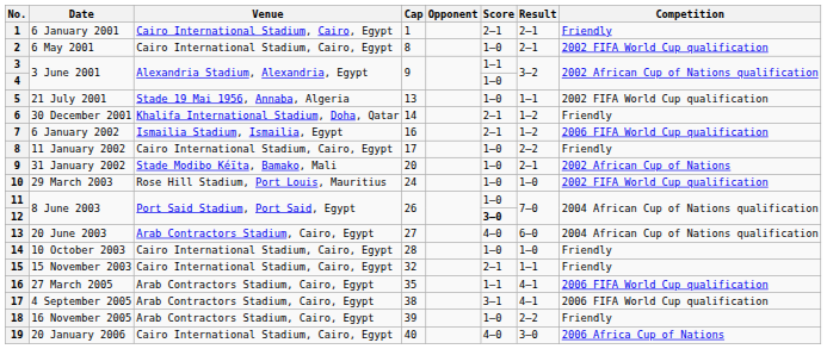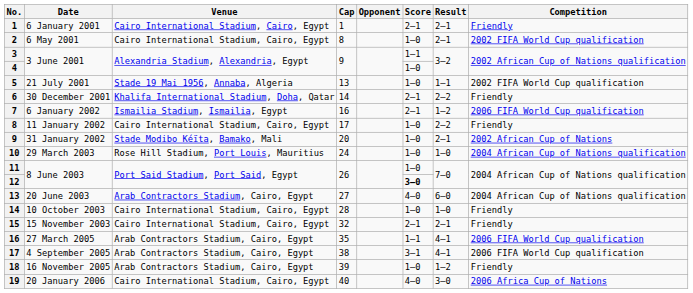 <table class="wikitable plainrowheaders sortable">
 <tr>
 <th scope="col">No.</th>
 <th scope="col" data-sort-type="date">Date</th>
 <th scope="col">Venue</th>
 <th scope="col">Cap</th>
 <th scope="col">Opponent</th>
 <th scope="col">Score</th>
 <th scope="col">Result</th>
 <th scope="col">Competition</th>
 </tr>
 <tr>
 <th scope=row>1</th>
 <td>6 January 2001</td>
 <td><a href='#'>Cairo International Stadium</a>, <a href='#'>Cairo</a>, Egypt</td>
 <td>1</td>
 <td></td>
 <td>2–1</td>
 <td>2–1</td>
 <td><a href='#'>Friendly</a></td>
 </tr>
 <tr>
 <th scope=row>2</th>
 <td>6 May 2001</td>
 <td>Cairo International Stadium, Cairo, Egypt</td>
 <td>8</td>
 <td></td>
 <td>1–0</td>
 <td>2–1</td>
 <td><a href='#'>2002 FIFA World Cup qualification</a></td>
 </tr>
 <tr>
 <th scope=row>3</th>
 <td rowspan=2>3 June 2001</td>
 <td rowspan=2><a href='#'>Alexandria Stadium</a>, <a href='#'>Alexandria</a>, Egypt</td>
 <td rowspan=2>9</td>
 <td rowspan=2></td>
 <td>1–1</td>
 <td rowspan=2>3–2</td>
 <td rowspan=2><a href='#'>2002 African Cup of Nations qualification</a></td>
 </tr>
 <tr>
 <th scope=row>4</th>
 <td>1–0</td>
 </tr>
 <tr>
 <th scope=row>5</th>
 <td>21 July 2001</td>
 <td><a href='#'>Stade 19 Mai 1956</a>, <a href='#'>Annaba</a>, Algeria</td>
 <td>13</td>
 <td></td>
 <td>1–0</td>
 <td>1–1</td>
 <td>2002 FIFA World Cup qualification</td>
 </tr>
 <tr>
 <th scope=row>6</th>
 <td>30 December 2001</td>
 <td><a href='#'>Khalifa International Stadium</a>, <a href='#'>Doha</a>, Qatar</td>
 <td>14</td>
 <td></td>
 <td>2–1</td>
-<td>1–2</td>
+<td>2–2</td>
 <td>Friendly</td>
 </tr>
 <tr>
 <th scope=row>7</th>
 <td>6 January 2002</td>
 <td><a href='#'>Ismailia Stadium</a>, <a href='#'>Ismailia</a>, Egypt</td>
 <td>16</td>
 <td></td>
 <td>2–1</td>
 <td>1–2</td>
 <td><a href='#'>2006 FIFA World Cup qualification</a></td>
 </tr>
 <tr>
 <th scope=row>8</th>
 <td>11 January 2002</td>
 <td>Cairo International Stadium, Cairo, Egypt</td>
 <td>17</td>
 <td></td>
 <td>1–0</td>
 <td>2–2</td>
 <td>Friendly</td>
 </tr>
 <tr>
 <th scope=row>9</th>
 <td>31 January 2002</td>
 <td><a href='#'>Stade Modibo Kéïta</a>, <a href='#'>Bamako</a>, Mali</td>
 <td>20</td>
 <td></td>
 <td>1–0</td>
 <td>2–1</td>
 <td><a href='#'>2002 African Cup of Nations</a></td>
 </tr>
 <tr>
 <th scope=row>10</th>
 <td>29 March 2003</td>
 <td>Rose Hill Stadium, <a href='#'>Port Louis</a>, Mauritius</td>
 <td>24</td>
 <td></td>
 <td>1–0</td>
 <td>1–0</td>
-<td><a href='#'>2002 FIFA World Cup qualification</a></td>
+<td><a href='#'>2004 African Cup of Nations qualification</a></td>
 </tr>
 <tr>
 <th scope=row>11</th>
 <td rowspan=2>8 June 2003</td>
 <td rowspan=2><a href='#'>Port Said Stadium</a>, <a href='#'>Port Said</a>, Egypt</td>
 <td rowspan=2>26</td>
 <td rowspan=2></td>
 <td>1–0</td>
 <td rowspan=2>7–0</td>
 <td rowspan=2>2004 African Cup of Nations qualification</td>
 </tr>
 <tr>
 <th scope=row>12</th>
 <td><strong>3–0</strong></td>
 </tr>
 <tr>
 <th scope=row>13</th>
 <td>20 June 2003</td>
 <td><a href='#'>Arab Contractors Stadium</a>, Cairo, Egypt</td>
 <td>27</td>
 <td></td>
 <td>4–0</td>
 <td>6–0</td>
 <td>2004 African Cup of Nations qualification</td>
 </tr>
 <tr>
 <th scope=row>14</th>
 <td>10 October 2003</td>
 <td>Cairo International Stadium, Cairo, Egypt</td>
 <td>28</td>
 <td></td>
 <td>1–0</td>
 <td>1–0</td>
 <td>Friendly</td>
 </tr>
 <tr>
 <th scope=row>15</th>
 <td>15 November 2003</td>
 <td>Cairo International Stadium, Cairo, Egypt</td>
 <td>32</td>
 <td></td>
 <td>2–1</td>
-<td>1–1</td>
+<td>2–1</td>
 <td>Friendly</td>
 </tr>
 <tr>
 <th scope=row>16</th>
 <td>27 March 2005</td>
 <td>Arab Contractors Stadium, Cairo, Egypt</td>
 <td>35</td>
 <td></td>
 <td>1–1</td>
 <td>4–1</td>
 <td><a href='#'>2006 FIFA World Cup qualification</a></td>
 </tr>
 <tr>
 <th scope=row>17</th>
 <td>4 September 2005</td>
 <td>Arab Contractors Stadium, Cairo, Egypt</td>
 <td>38</td>
 <td></td>
 <td>3–1</td>
 <td>4–1</td>
 <td>2006 FIFA World Cup qualification</td>
 </tr>
 <tr>
 <th scope=row>18</th>
 <td>16 November 2005</td>
 <td>Arab Contractors Stadium, Cairo, Egypt</td>
 <td>39</td>
 <td></td>
 <td>1–0</td>
-<td>2–2</td>
+<td>1–2</td>
 <td>Friendly</td>
 </tr>
 <tr>
 <th scope=row>19</th>
 <td>20 January 2006</td>
 <td>Cairo International Stadium, Cairo, Egypt</td>
 <td>40</td>
 <td></td>
 <td>4–0</td>
 <td>3–0</td>
 <td><a href='#'>2006 Africa Cup of Nations</a></td>
 </tr>
 </table>
